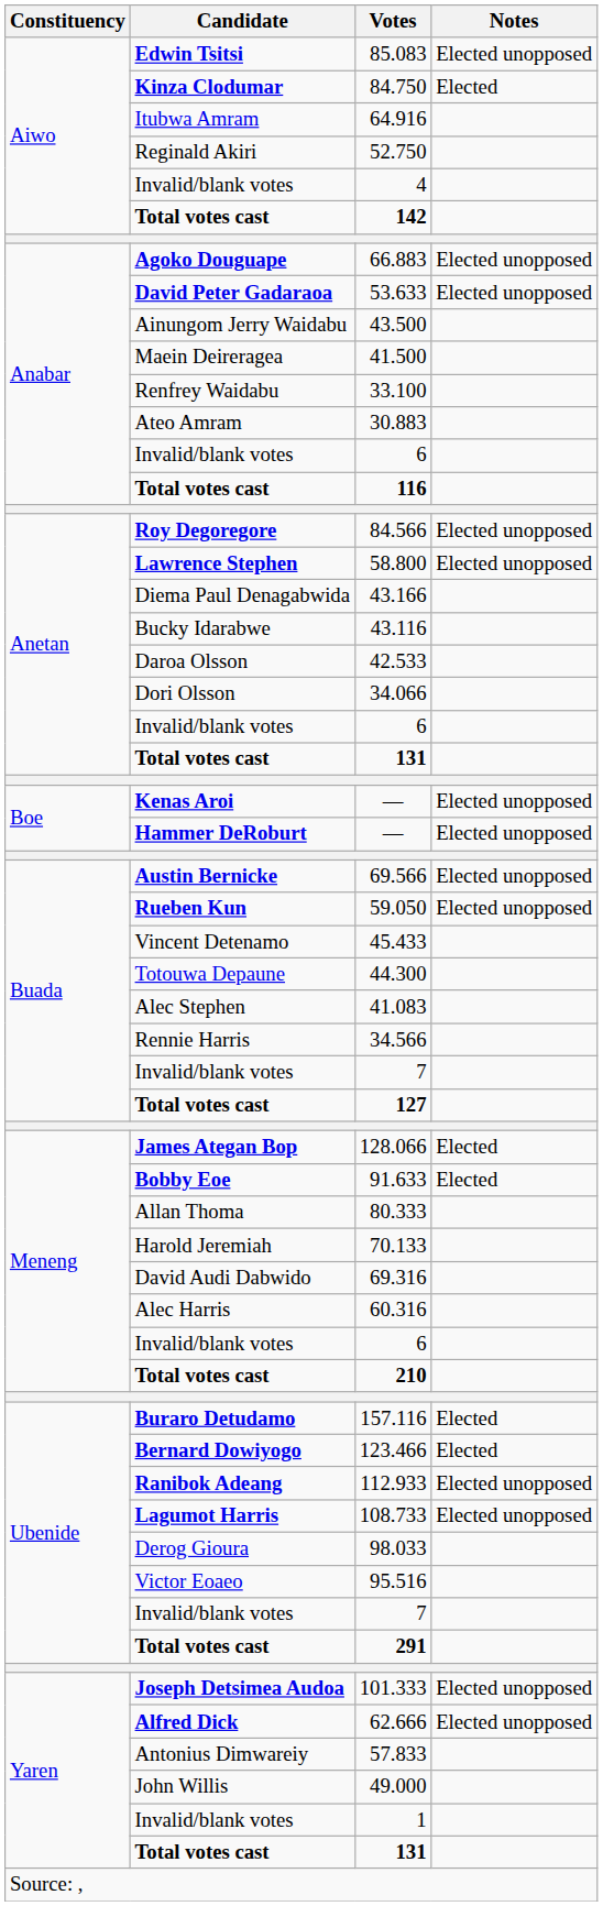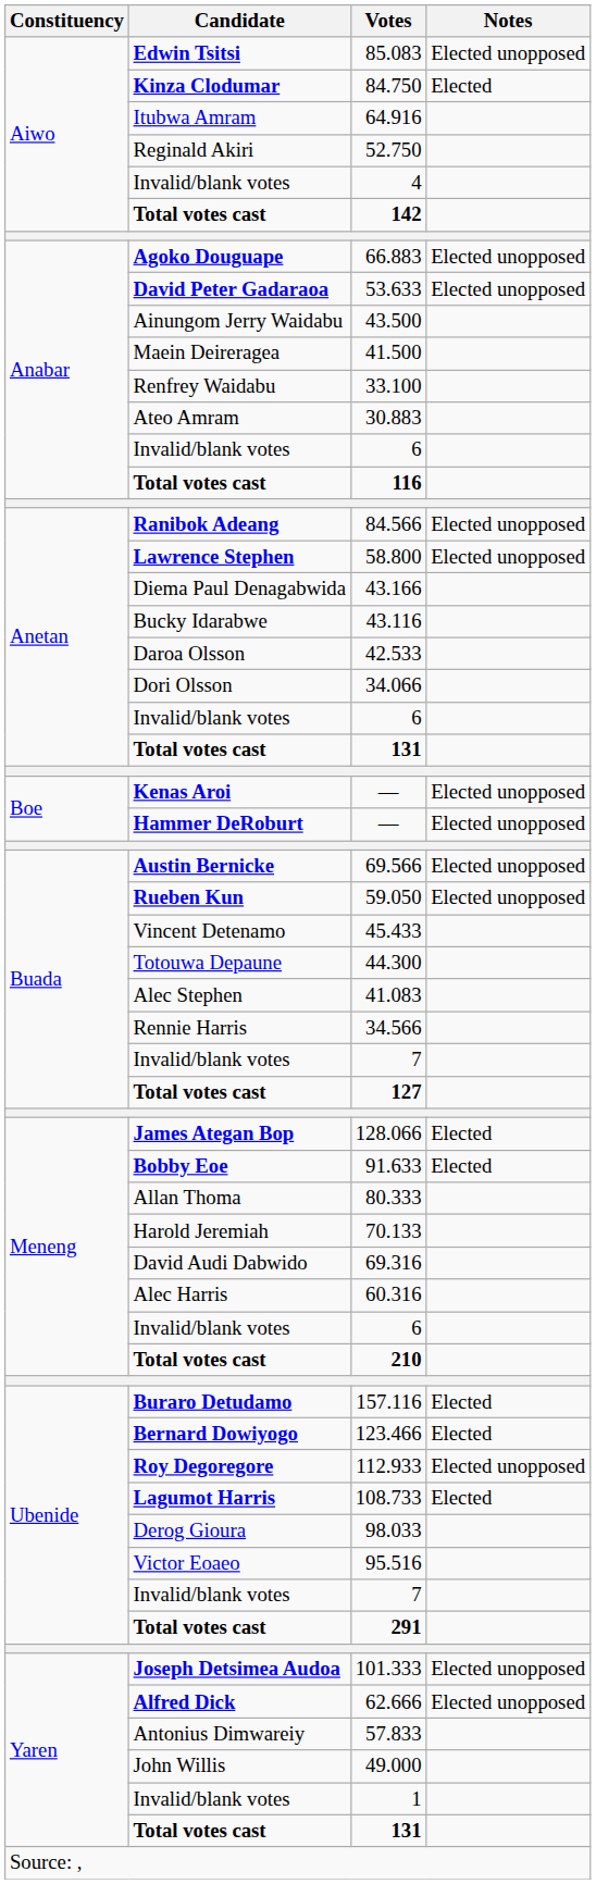 <table class=wikitable style=text-align:left>
 <tr>
 <th>Constituency</th>
 <th>Candidate</th>
 <th>Votes</th>
 <th>Notes</th>
 </tr>
 <tr>
 <td rowspan=6><a href='#'>Aiwo</a></td>
 <td><strong><a href='#'>Edwin Tsitsi</a></strong></td>
 <td align=right>85.083</td>
 <td>Elected unopposed</td>
 </tr>
 <tr>
 <td><strong><a href='#'>Kinza Clodumar</a></strong></td>
 <td align=right>84.750</td>
 <td>Elected</td>
 </tr>
 <tr>
 <td><a href='#'>Itubwa Amram</a></td>
 <td align=right>64.916</td>
 <td></td>
 </tr>
 <tr>
 <td>Reginald Akiri</td>
 <td align=right>52.750</td>
 <td></td>
 </tr>
 <tr>
 <td>Invalid/blank votes</td>
 <td align=right>4</td>
 <td></td>
 </tr>
 <tr>
 <td><strong>Total votes cast</strong></td>
 <td align=right><strong>142</strong></td>
 <td></td>
 </tr>
 <tr>
 <th colspan=4></th>
 </tr>
 <tr>
 <td rowspan=8><a href='#'>Anabar</a></td>
 <td><strong><a href='#'>Agoko Douguape</a></strong></td>
 <td align=right>66.883</td>
 <td>Elected unopposed</td>
 </tr>
 <tr>
 <td><strong><a href='#'>David Peter Gadaraoa</a></strong></td>
 <td align=right>53.633</td>
 <td>Elected unopposed</td>
 </tr>
 <tr>
 <td>Ainungom Jerry Waidabu</td>
 <td align=right>43.500</td>
 <td></td>
 </tr>
 <tr>
 <td>Maein Deireragea</td>
 <td align=right>41.500</td>
 <td></td>
 </tr>
 <tr>
 <td>Renfrey Waidabu</td>
 <td align=right>33.100</td>
 <td></td>
 </tr>
 <tr>
 <td>Ateo Amram</td>
 <td align=right>30.883</td>
 <td></td>
 </tr>
 <tr>
 <td>Invalid/blank votes</td>
 <td align=right>6</td>
 <td></td>
 </tr>
 <tr>
 <td><strong>Total votes cast</strong></td>
 <td align=right><strong>116</strong></td>
 <td></td>
 </tr>
 <tr>
 <th colspan=4></th>
 </tr>
 <tr>
 <td rowspan=8><a href='#'>Anetan</a></td>
-<td><strong><a href='#'>Roy Degoregore</a></strong></td>
+<td><strong><a href='#'>Ranibok Adeang</a></strong></td>
 <td align=right>84.566</td>
 <td>Elected unopposed</td>
 </tr>
 <tr>
 <td><strong><a href='#'>Lawrence Stephen</a></strong></td>
 <td align=right>58.800</td>
 <td>Elected unopposed</td>
 </tr>
 <tr>
 <td>Diema Paul Denagabwida</td>
 <td align=right>43.166</td>
 <td></td>
 </tr>
 <tr>
 <td>Bucky Idarabwe</td>
 <td align=right>43.116</td>
 <td></td>
 </tr>
 <tr>
 <td>Daroa Olsson</td>
 <td align=right>42.533</td>
 <td></td>
 </tr>
 <tr>
 <td>Dori Olsson</td>
 <td align=right>34.066</td>
 <td></td>
 </tr>
 <tr>
 <td>Invalid/blank votes</td>
 <td align=right>6</td>
 <td></td>
 </tr>
 <tr>
 <td><strong>Total votes cast</strong></td>
 <td align=right><strong>131</strong></td>
 <td></td>
 </tr>
 <tr>
 <th colspan=4></th>
 </tr>
 <tr>
 <td rowspan=2><a href='#'>Boe</a></td>
 <td><strong><a href='#'>Kenas Aroi</a></strong></td>
 <td align=center>—</td>
 <td>Elected unopposed</td>
 </tr>
 <tr>
 <td><strong><a href='#'>Hammer DeRoburt</a></strong></td>
 <td align=center>—</td>
 <td>Elected unopposed</td>
 </tr>
 <tr>
 <th colspan=4></th>
 </tr>
 <tr>
 <td rowspan=8><a href='#'>Buada</a></td>
 <td><strong><a href='#'>Austin Bernicke</a></strong></td>
 <td align=right>69.566</td>
 <td>Elected unopposed</td>
 </tr>
 <tr>
 <td><strong><a href='#'>Rueben Kun</a></strong></td>
 <td align=right>59.050</td>
 <td>Elected unopposed</td>
 </tr>
 <tr>
 <td>Vincent Detenamo</td>
 <td align=right>45.433</td>
 <td></td>
 </tr>
 <tr>
 <td><a href='#'>Totouwa Depaune</a></td>
 <td align=right>44.300</td>
 <td></td>
 </tr>
 <tr>
 <td>Alec Stephen</td>
 <td align=right>41.083</td>
 <td></td>
 </tr>
 <tr>
 <td>Rennie Harris</td>
 <td align=right>34.566</td>
 <td></td>
 </tr>
 <tr>
 <td>Invalid/blank votes</td>
 <td align=right>7</td>
 <td></td>
 </tr>
 <tr>
 <td><strong>Total votes cast</strong></td>
 <td align=right><strong>127</strong></td>
 <td></td>
 </tr>
 <tr>
 <th colspan=4></th>
 </tr>
 <tr>
 <td rowspan=8><a href='#'>Meneng</a></td>
 <td><strong><a href='#'>James Ategan Bop</a></strong></td>
 <td align=right>128.066</td>
 <td>Elected</td>
 </tr>
 <tr>
 <td><strong><a href='#'>Bobby Eoe</a></strong></td>
 <td align=right>91.633</td>
 <td>Elected</td>
 </tr>
 <tr>
 <td>Allan Thoma</td>
 <td align=right>80.333</td>
 <td></td>
 </tr>
 <tr>
 <td>Harold Jeremiah</td>
 <td align=right>70.133</td>
 <td></td>
 </tr>
 <tr>
 <td>David Audi Dabwido</td>
 <td align=right>69.316</td>
 <td></td>
 </tr>
 <tr>
 <td>Alec Harris</td>
 <td align=right>60.316</td>
 <td></td>
 </tr>
 <tr>
 <td>Invalid/blank votes</td>
 <td align=right>6</td>
 <td></td>
 </tr>
 <tr>
 <td><strong>Total votes cast</strong></td>
 <td align=right><strong>210</strong></td>
 <td></td>
 </tr>
 <tr>
 <th colspan=4></th>
 </tr>
 <tr>
 <td rowspan=8><a href='#'>Ubenide</a></td>
 <td><strong><a href='#'>Buraro Detudamo</a></strong></td>
 <td align=right>157.116</td>
 <td>Elected</td>
 </tr>
 <tr>
 <td><strong><a href='#'>Bernard Dowiyogo</a></strong></td>
 <td align=right>123.466</td>
 <td>Elected</td>
 </tr>
 <tr>
-<td><strong><a href='#'>Ranibok Adeang</a></strong></td>
+<td><strong><a href='#'>Roy Degoregore</a></strong></td>
 <td align=right>112.933</td>
 <td>Elected unopposed</td>
 </tr>
 <tr>
 <td><strong><a href='#'>Lagumot Harris</a></strong></td>
 <td align=right>108.733</td>
-<td>Elected unopposed</td>
+<td>Elected</td>
 </tr>
 <tr>
 <td><a href='#'>Derog Gioura</a></td>
 <td align=right>98.033</td>
 <td></td>
 </tr>
 <tr>
 <td><a href='#'>Victor Eoaeo</a></td>
 <td align=right>95.516</td>
 <td></td>
 </tr>
 <tr>
 <td>Invalid/blank votes</td>
 <td align=right>7</td>
 <td></td>
 </tr>
 <tr>
 <td><strong>Total votes cast</strong></td>
 <td align=right><strong>291</strong></td>
 <td></td>
 </tr>
 <tr>
 <th colspan=4></th>
 </tr>
 <tr>
 <td rowspan=6><a href='#'>Yaren</a></td>
 <td><strong><a href='#'>Joseph Detsimea Audoa</a></strong></td>
 <td align=right>101.333</td>
 <td>Elected unopposed</td>
 </tr>
 <tr>
 <td><strong><a href='#'>Alfred Dick</a></strong></td>
 <td align=right>62.666</td>
 <td>Elected unopposed</td>
 </tr>
 <tr>
 <td>Antonius Dimwareiy</td>
 <td align=right>57.833</td>
 <td></td>
 </tr>
 <tr>
 <td>John Willis</td>
 <td align=right>49.000</td>
 <td></td>
 </tr>
 <tr>
 <td>Invalid/blank votes</td>
 <td align=right>1</td>
 <td></td>
 </tr>
 <tr>
 <td><strong>Total votes cast</strong></td>
 <td align=right><strong>131</strong></td>
 <td></td>
 </tr>
 <tr>
 <td align=left colspan=4>Source: , </td>
 </tr>
 </table>
